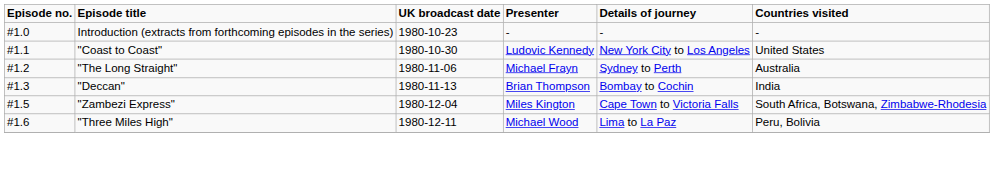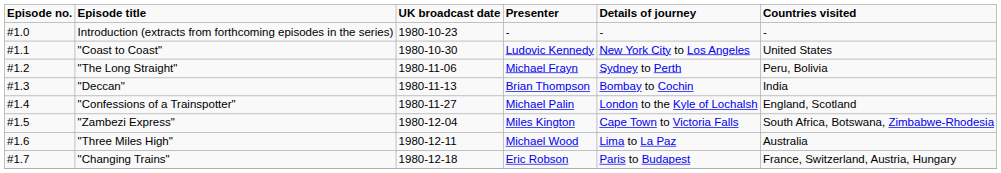 <table class="wikitable">
 <tr>
 <td><strong>Episode no.</strong></td>
 <td><strong>Episode title</strong></td>
 <td><strong>UK broadcast date</strong></td>
 <td><strong>Presenter</strong></td>
 <td><strong>Details of journey</strong></td>
 <td><strong>Countries visited</strong></td>
 </tr>
 <tr>
 <td>#1.0</td>
 <td>Introduction (extracts from forthcoming episodes in the series)</td>
 <td>1980-10-23</td>
 <td>-</td>
 <td>-</td>
 <td>-</td>
 </tr>
 <tr>
 <td>#1.1</td>
 <td>"Coast to Coast"</td>
 <td>1980-10-30</td>
 <td><a href='#'>Ludovic Kennedy</a></td>
 <td><a href='#'>New York City</a> to <a href='#'>Los Angeles</a></td>
 <td>United States</td>
 </tr>
 <tr>
 <td>#1.2</td>
 <td>"The Long Straight"</td>
 <td>1980-11-06</td>
 <td><a href='#'>Michael Frayn</a></td>
 <td><a href='#'>Sydney</a> to <a href='#'>Perth</a></td>
-<td>Australia</td>
+<td>Peru, Bolivia</td>
 </tr>
 <tr>
 <td>#1.3</td>
 <td>"Deccan"</td>
 <td>1980-11-13</td>
 <td><a href='#'>Brian Thompson</a></td>
 <td><a href='#'>Bombay</a> to <a href='#'>Cochin</a></td>
 <td>India</td>
+</tr>
+<tr>
+<td>#1.4</td>
+<td>"Confessions of a Trainspotter"</td>
+<td>1980-11-27</td>
+<td><a href='#'>Michael Palin</a></td>
+<td><a href='#'>London</a> to the <a href='#'>Kyle of Lochalsh</a></td>
+<td>England, Scotland</td>
 </tr>
 <tr>
 <td>#1.5</td>
 <td>"Zambezi Express"</td>
 <td>1980-12-04</td>
 <td><a href='#'>Miles Kington</a></td>
 <td><a href='#'>Cape Town</a> to <a href='#'>Victoria Falls</a></td>
 <td>South Africa, Botswana, <a href='#'>Zimbabwe-Rhodesia</a></td>
 </tr>
 <tr>
 <td>#1.6</td>
 <td>"Three Miles High"</td>
 <td>1980-12-11</td>
 <td><a href='#'>Michael Wood</a></td>
 <td><a href='#'>Lima</a> to <a href='#'>La Paz</a></td>
-<td>Peru, Bolivia</td>
+<td>Australia</td>
+</tr>
+<tr>
+<td>#1.7</td>
+<td>"Changing Trains"</td>
+<td>1980-12-18</td>
+<td><a href='#'>Eric Robson</a></td>
+<td><a href='#'>Paris</a> to <a href='#'>Budapest</a></td>
+<td>France, Switzerland, Austria, Hungary</td>
 </tr>
 <tr>
 </tr>
 </table>
